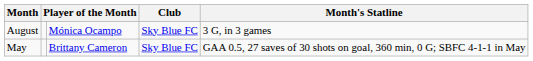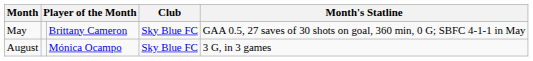 <table class="wikitable">
 <tr>
 <th>Month</th>
 <th colspan=2>Player of the Month</th>
 <th>Club</th>
 <th>Month's Statline</th>
 </tr>
 <tr>
+<td>May</td>
+<td></td>
+<td><a href='#'>Brittany Cameron</a></td>
+<td><a href='#'>Sky Blue FC</a></td>
+<td>GAA 0.5, 27 saves of 30 shots on goal, 360 min, 0 G; SBFC 4-1-1 in May</td>
+</tr>
+<tr>
 <td>August</td>
 <td></td>
 <td><a href='#'>Mónica Ocampo</a></td>
 <td><a href='#'>Sky Blue FC</a></td>
 <td>3 G, in 3 games</td>
 </tr>
-<tr>
-<td>May</td>
-<td></td>
-<td><a href='#'>Brittany Cameron</a></td>
-<td><a href='#'>Sky Blue FC</a></td>
-<td>GAA 0.5, 27 saves of 30 shots on goal, 360 min, 0 G; SBFC 4-1-1 in May</td>
-</tr>
 </table>
